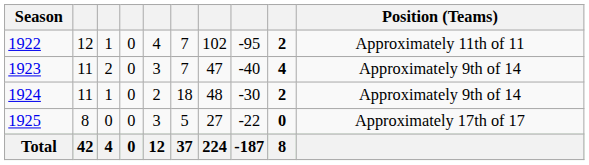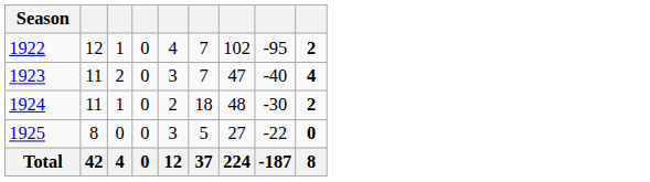 <table class="wikitable" style="text-align:center;">
 <tr>
 <th width=60>Season</th>
 <th width="15"></th>
 <th width="15"></th>
 <th width="15"></th>
 <th width="20"></th>
 <th width="20"></th>
 <th width="20"></th>
 <th width="20"></th>
 <th width="20"></th>
-<th width=275>Position (Teams)</th>
 </tr>
 <tr>
 <td style="text-align:left;"><a href='#'>1922</a></td>
 <td>12</td>
 <td>1</td>
 <td>0</td>
 <td>4</td>
 <td>7</td>
 <td>102</td>
 <td>-95</td>
 <td><strong>2</strong></td>
-<td>Approximately 11th of 11</td>
 </tr>
 <tr>
 <td style="text-align:left;"><a href='#'>1923</a></td>
 <td>11</td>
 <td>2</td>
 <td>0</td>
 <td>3</td>
 <td>7</td>
 <td>47</td>
 <td>-40</td>
 <td><strong>4</strong></td>
-<td>Approximately 9th of 14</td>
 </tr>
 <tr>
 <td style="text-align:left;"><a href='#'>1924</a></td>
 <td>11</td>
 <td>1</td>
 <td>0</td>
 <td>2</td>
 <td>18</td>
 <td>48</td>
 <td>-30</td>
 <td><strong>2</strong></td>
-<td>Approximately 9th of 14</td>
 </tr>
 <tr>
 <td style="text-align:left;"><a href='#'>1925</a></td>
 <td>8</td>
 <td>0</td>
 <td>0</td>
 <td>3</td>
 <td>5</td>
 <td>27</td>
 <td>-22</td>
 <td><strong>0</strong></td>
-<td>Approximately 17th of 17</td>
 </tr>
 <tr style="background: #ccffcc;">
 <th style="text-align:centre;" 19colspan=2>Total</th>
 <th>42</th>
 <th>4</th>
 <th>0</th>
 <th>12</th>
 <th>37</th>
 <th>224</th>
 <th>-187</th>
 <th>8</th>
-<th></th>
 </tr>
 </table>
